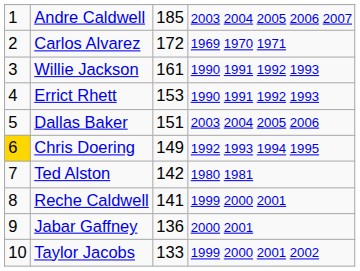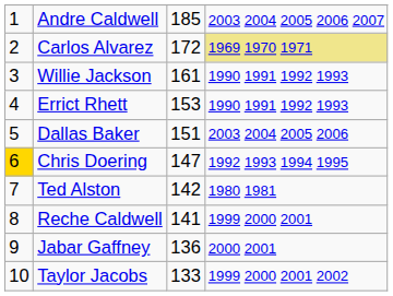 <table class="wikitable">
 <tr>
 </tr>
 <tr>
 <td>1</td>
 <td><a href='#'>Andre Caldwell</a></td>
 <td>185</td>
 <td style="font-size:80%;"><a href='#'>2003</a> <a href='#'>2004</a> <a href='#'>2005</a> <a href='#'>2006</a> <a href='#'>2007</a></td>
 </tr>
 <tr>
 <td>2</td>
 <td><a href='#'>Carlos Alvarez</a></td>
 <td>172</td>
-<td style="font-size:80%;"><a href='#'>1969</a> <a href='#'>1970</a> <a href='#'>1971</a></td>
+<td style="background: khaki; font-size:80%;"><a href='#'>1969</a> <a href='#'>1970</a> <a href='#'>1971</a></td>
 </tr>
 <tr>
 <td>3</td>
 <td><a href='#'>Willie Jackson</a></td>
 <td>161</td>
 <td style="font-size:80%;"><a href='#'>1990</a> <a href='#'>1991</a> <a href='#'>1992</a> <a href='#'>1993</a></td>
 </tr>
 <tr>
 <td>4</td>
 <td><a href='#'>Errict Rhett</a></td>
 <td>153</td>
 <td style="font-size:80%;"><a href='#'>1990</a> <a href='#'>1991</a> <a href='#'>1992</a> <a href='#'>1993</a></td>
 </tr>
 <tr>
 <td>5</td>
 <td><a href='#'>Dallas Baker</a></td>
 <td>151</td>
 <td style="font-size:80%;"><a href='#'>2003</a> <a href='#'>2004</a> <a href='#'>2005</a> <a href='#'>2006</a></td>
 </tr>
 <tr>
 <td style="background: gold;">6</td>
 <td><a href='#'>Chris Doering</a></td>
-<td>149</td>
+<td>147</td>
 <td style="font-size:80%;"><a href='#'>1992</a> <a href='#'>1993</a> <a href='#'>1994</a> <a href='#'>1995</a></td>
 </tr>
 <tr>
 <td>7</td>
 <td><a href='#'>Ted Alston</a></td>
 <td>142</td>
 <td style="font-size:80%;"><a href='#'>1980</a> <a href='#'>1981</a></td>
 </tr>
 <tr>
 <td>8</td>
 <td><a href='#'>Reche Caldwell</a></td>
 <td>141</td>
 <td style="font-size:80%;"><a href='#'>1999</a> <a href='#'>2000</a> <a href='#'>2001</a></td>
 </tr>
 <tr>
 <td>9</td>
 <td><a href='#'>Jabar Gaffney</a></td>
 <td>136</td>
 <td style="font-size:80%;"><a href='#'>2000</a> <a href='#'>2001</a></td>
 </tr>
 <tr>
 <td>10</td>
 <td><a href='#'>Taylor Jacobs</a></td>
 <td>133</td>
 <td style="font-size:80%;"><a href='#'>1999</a> <a href='#'>2000</a> <a href='#'>2001</a> <a href='#'>2002</a></td>
 </tr>
 </table>
